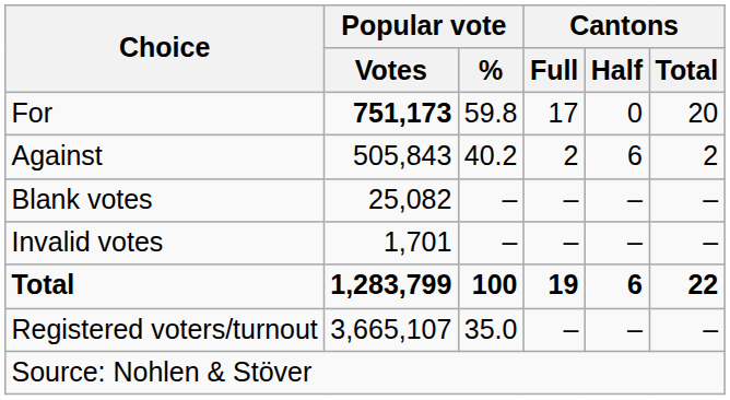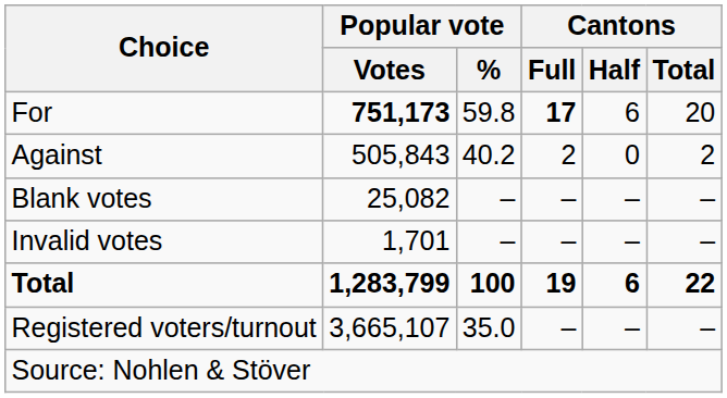 <table class=wikitable style=text-align:right>
 <tr>
 <th rowspan=2>Choice</th>
 <th colspan=2>Popular vote</th>
 <th colspan=3>Cantons</th>
 </tr>
 <tr>
 <th>Votes</th>
 <th>%</th>
 <th>Full</th>
 <th>Half</th>
 <th>Total</th>
 </tr>
 <tr>
 <td align=left>For</td>
 <td><strong>751,173</strong></td>
 <td>59.8</td>
-<td>17</td>
-<td>0</td>
+<td><strong>17</strong></td>
+<td>6</td>
 <td>20</td>
 </tr>
 <tr>
 <td align=left>Against</td>
 <td>505,843</td>
 <td>40.2</td>
 <td>2</td>
-<td>6</td>
+<td>0</td>
 <td>2</td>
 </tr>
 <tr>
 <td align=left>Blank votes</td>
 <td>25,082</td>
 <td>–</td>
 <td>–</td>
 <td>–</td>
 <td>–</td>
 </tr>
 <tr>
 <td align=left>Invalid votes</td>
 <td>1,701</td>
 <td>–</td>
 <td>–</td>
 <td>–</td>
 <td>–</td>
 </tr>
 <tr>
 <td align=left><strong>Total</strong></td>
 <td><strong>1,283,799</strong></td>
 <td><strong>100</strong></td>
 <td><strong>19</strong></td>
 <td><strong>6</strong></td>
 <td><strong>22</strong></td>
 </tr>
 <tr>
 <td align=left>Registered voters/turnout</td>
 <td>3,665,107</td>
 <td>35.0</td>
 <td>–</td>
 <td>–</td>
 <td>–</td>
 </tr>
 <tr>
 <td align=left colspan=6>Source: Nohlen & Stöver</td>
 </tr>
 </table>
